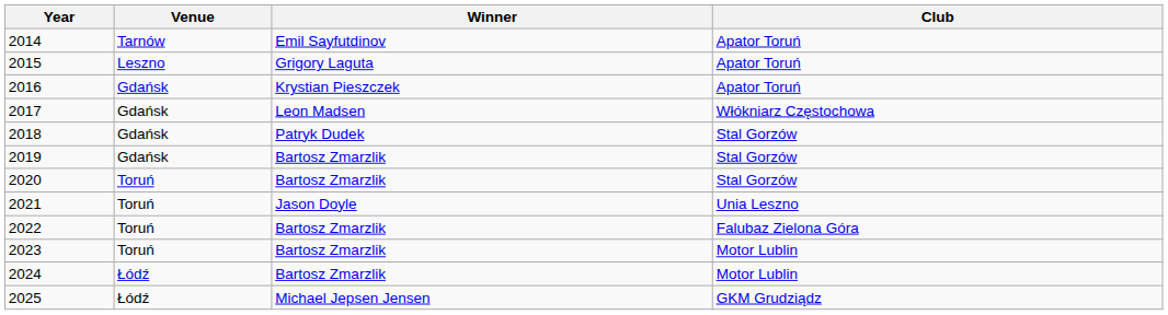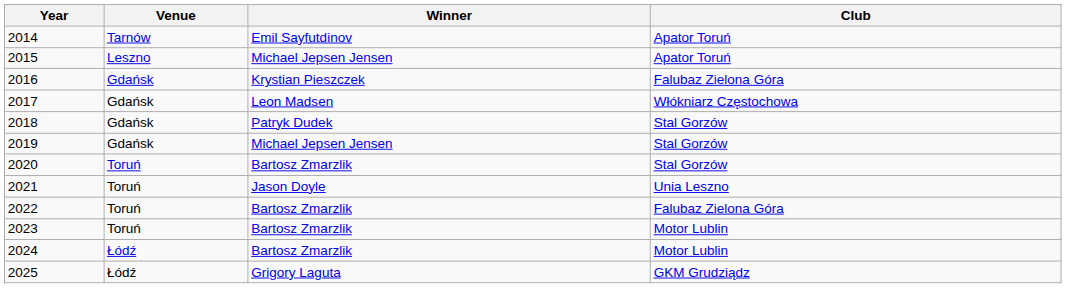 <table class=wikitable width="89%" style="font-size: 90%;">
 <tr>
 <th>Year</th>
 <th>Venue</th>
 <th>Winner</th>
 <th>Club</th>
 </tr>
 <tr>
 <td>2014</td>
 <td><a href='#'>Tarnów</a></td>
 <td> <a href='#'>Emil Sayfutdinov</a></td>
 <td><a href='#'>Apator Toruń</a></td>
 </tr>
 <tr>
 <td>2015</td>
 <td><a href='#'>Leszno</a></td>
-<td> <a href='#'>Grigory Laguta</a></td>
+<td> <a href='#'>Michael Jepsen Jensen</a></td>
 <td><a href='#'>Apator Toruń</a></td>
 </tr>
 <tr>
 <td>2016</td>
 <td><a href='#'>Gdańsk</a></td>
 <td> <a href='#'>Krystian Pieszczek</a></td>
-<td><a href='#'>Apator Toruń</a></td>
+<td><a href='#'>Falubaz Zielona Góra</a></td>
 </tr>
 <tr>
 <td>2017</td>
 <td>Gdańsk</td>
 <td> <a href='#'>Leon Madsen</a></td>
 <td><a href='#'>Włókniarz Częstochowa</a></td>
 </tr>
 <tr>
 <td>2018</td>
 <td>Gdańsk</td>
 <td> <a href='#'>Patryk Dudek</a></td>
 <td><a href='#'>Stal Gorzów</a></td>
 </tr>
 <tr>
 <td>2019</td>
 <td>Gdańsk</td>
-<td> <a href='#'>Bartosz Zmarzlik</a></td>
+<td> <a href='#'>Michael Jepsen Jensen</a></td>
 <td><a href='#'>Stal Gorzów</a></td>
 </tr>
 <tr>
 <td>2020</td>
 <td><a href='#'>Toruń</a></td>
 <td> <a href='#'>Bartosz Zmarzlik</a></td>
 <td><a href='#'>Stal Gorzów</a></td>
 </tr>
 <tr>
 <td>2021</td>
 <td>Toruń</td>
 <td> <a href='#'>Jason Doyle</a></td>
 <td><a href='#'>Unia Leszno</a></td>
 </tr>
 <tr>
 <td>2022</td>
 <td>Toruń</td>
 <td> <a href='#'>Bartosz Zmarzlik</a></td>
 <td><a href='#'>Falubaz Zielona Góra</a></td>
 </tr>
 <tr>
 <td>2023</td>
 <td>Toruń</td>
 <td> <a href='#'>Bartosz Zmarzlik</a></td>
 <td><a href='#'>Motor Lublin</a></td>
 </tr>
 <tr>
 <td>2024</td>
 <td><a href='#'>Łódź</a></td>
 <td> <a href='#'>Bartosz Zmarzlik</a></td>
 <td><a href='#'>Motor Lublin</a></td>
 </tr>
 <tr>
 <td>2025</td>
 <td>Łódź</td>
-<td> <a href='#'>Michael Jepsen Jensen</a></td>
+<td> <a href='#'>Grigory Laguta</a></td>
 <td><a href='#'>GKM Grudziądz</a></td>
 </tr>
 </table>
